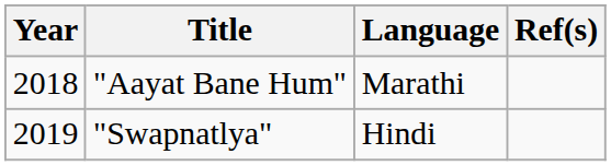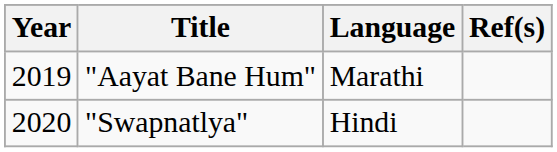 <table class="wikitable">
 <tr>
 <th>Year</th>
 <th>Title</th>
 <th>Language</th>
 <th>Ref(s)</th>
 </tr>
 <tr>
-<td>2018</td>
+<td>2019</td>
 <td>"Aayat Bane Hum"</td>
 <td>Marathi</td>
 <td></td>
 </tr>
 <tr>
-<td>2019</td>
+<td>2020</td>
 <td>"Swapnatlya"</td>
 <td>Hindi</td>
 <td></td>
 </tr>
 </table>
